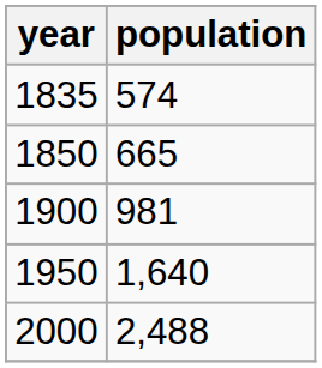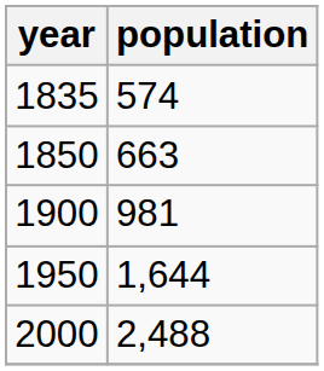 <table class="wikitable">
 <tr>
 <th>year</th>
 <th>population</th>
 </tr>
 <tr>
 <td>1835</td>
 <td>574</td>
 </tr>
 <tr>
 <td>1850</td>
-<td>665</td>
+<td>663</td>
 </tr>
 <tr>
 <td>1900</td>
 <td>981</td>
 </tr>
 <tr>
 <td>1950</td>
-<td>1,640</td>
+<td>1,644</td>
 </tr>
 <tr>
 <td>2000</td>
 <td>2,488</td>
 </tr>
 <tr>
 </tr>
 </table>
